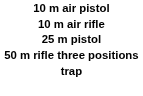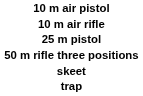 <table>
 <tr>
 <th scope="row">10 m air pistol <br></th>
 <td></td>
 <td></td>
 <td></td>
 </tr>
 <tr>
 <th scope="row">10 m air rifle <br></th>
 <td></td>
 <td></td>
 <td></td>
 </tr>
 <tr>
 <th scope="row">25 m pistol <br></th>
 <td></td>
 <td></td>
 <td></td>
 </tr>
 <tr>
 <th scope="row">50 m rifle three positions<br></th>
 <td></td>
 <td></td>
 <td></td>
 </tr>
 <tr>
+<th scope="row">skeet <br></th>
+<td></td>
+<td></td>
+<td></td>
+</tr>
+<tr>
 <th scope="row">trap <br></th>
 <td></td>
 <td></td>
 <td></td>
 </tr>
 </table>
